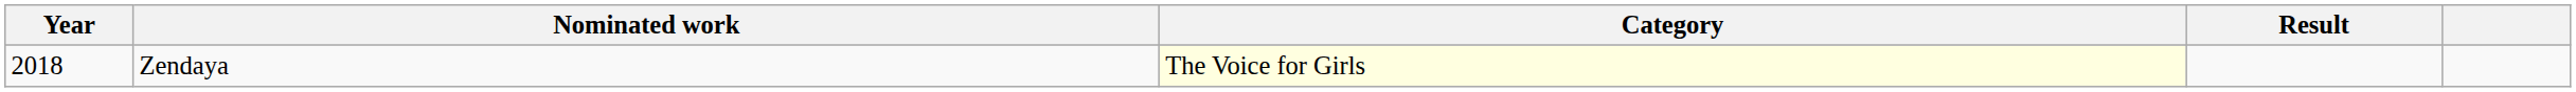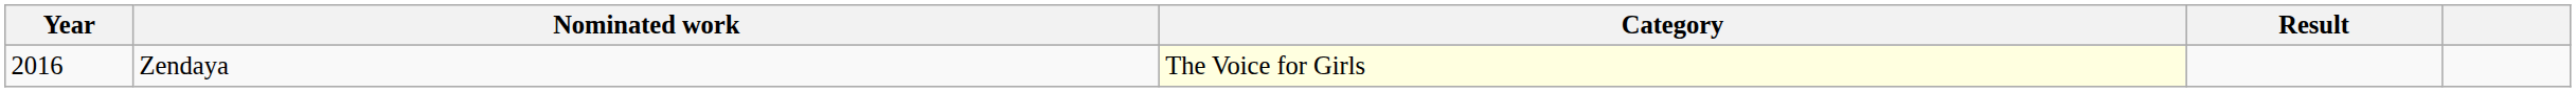 <table class="wikitable plainrowheaders" style="width:100%;">
 <tr>
 <th scope="col" style="width:5%;">Year</th>
 <th scope="col" style="width:40%;">Nominated work</th>
 <th scope="col" style="width:40%;">Category</th>
 <th scope="col" style="width:10%;">Result</th>
 <th scope="col" style="width:5%;"></th>
 </tr>
 <tr>
-<td>2018</td>
+<td>2016</td>
 <td>Zendaya</td>
 <td style="background: lightyellow;">The Voice for Girls</td>
 <td></td>
 <td style="text-align:center;"></td>
 </tr>
 </table>
